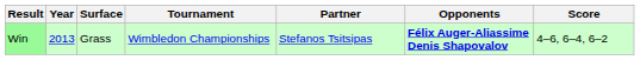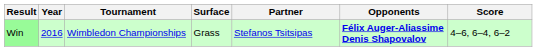 <table class="sortable wikitable">
 <tr>
 <th style="width:40px">Result</th>
 <th style="width:35px">Year</th>
+<th style="width:200px">Tournament</th>
 <th style="width:50px">Surface</th>
-<th style="width:200px">Tournament</th>
 <th style="width:170px">Partner</th>
 <th style="width:170px">Opponents</th>
 <th style="width:130px" class="unsortable">Score</th>
 </tr>
 <tr style="background:#CCFFCC;">
 <td style="background:#98fb98;">Win</td>
-<td><a href='#'>2013</a></td>
+<td><a href='#'>2016</a></td>
+<td><a href='#'>Wimbledon Championships</a></td>
 <td>Grass</td>
-<td><a href='#'>Wimbledon Championships</a></td>
 <td> <a href='#'>Stefanos Tsitsipas</a></td>
 <td><strong> <a href='#'>Félix Auger-Aliassime</a> <br>  <a href='#'>Denis Shapovalov</a></strong></td>
 <td>4–6, 6–4, 6–2</td>
 </tr>
 </table>
